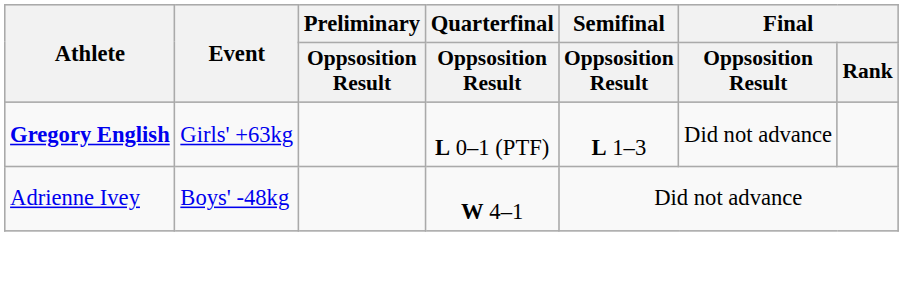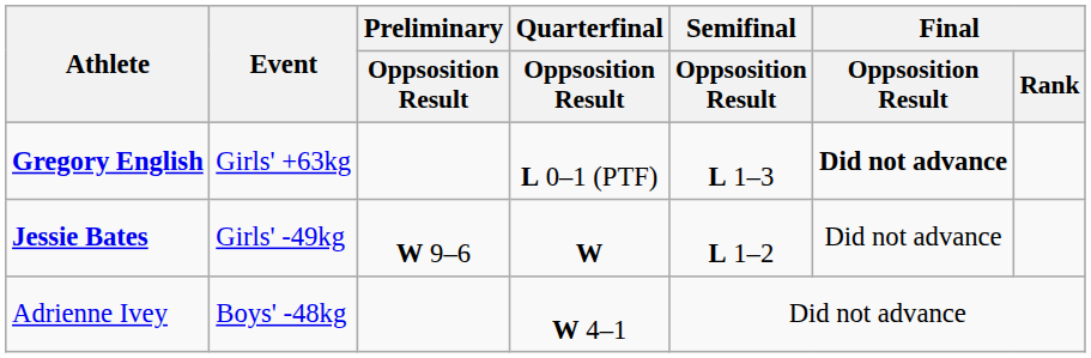 <table class=wikitable style=text-align:center;font-size:90%>
 <tr>
 <th rowspan=2>Athlete</th>
 <th rowspan=2>Event</th>
 <th>Preliminary</th>
 <th>Quarterfinal</th>
 <th>Semifinal</th>
 <th colspan=2>Final</th>
 </tr>
 <tr style=font-size:95%>
 <th>Oppsosition<br>Result</th>
 <th>Oppsosition<br>Result</th>
 <th>Oppsosition<br>Result</th>
 <th>Oppsosition<br>Result</th>
 <th>Rank</th>
 </tr>
 <tr>
 <td align=left><strong><a href='#'>Gregory English</a></strong></td>
 <td align=left><a href='#'>Girls' +63kg</a></td>
 <td></td>
 <td> <br> <strong>L</strong> 0–1 (PTF)</td>
 <td> <br> <strong>L</strong> 1–3</td>
+<td><strong>Did not advance</strong></td>
+<td></td>
+</tr>
+<tr>
+<td align=left><strong><a href='#'>Jessie Bates</a></strong></td>
+<td align=left><a href='#'>Girls' -49kg</a></td>
+<td> <br> <strong>W</strong> 9–6</td>
+<td> <br> <strong>W</strong> </td>
+<td> <br> <strong>L</strong> 1–2</td>
 <td>Did not advance</td>
 <td></td>
 </tr>
 <tr>
 <td align=left><a href='#'>Adrienne Ivey</a></td>
 <td align=left><a href='#'>Boys' -48kg</a></td>
 <td></td>
 <td> <br> <strong>W</strong> 4–1</td>
 <td colspan=3>Did not advance</td>
 </tr>
 </table>
